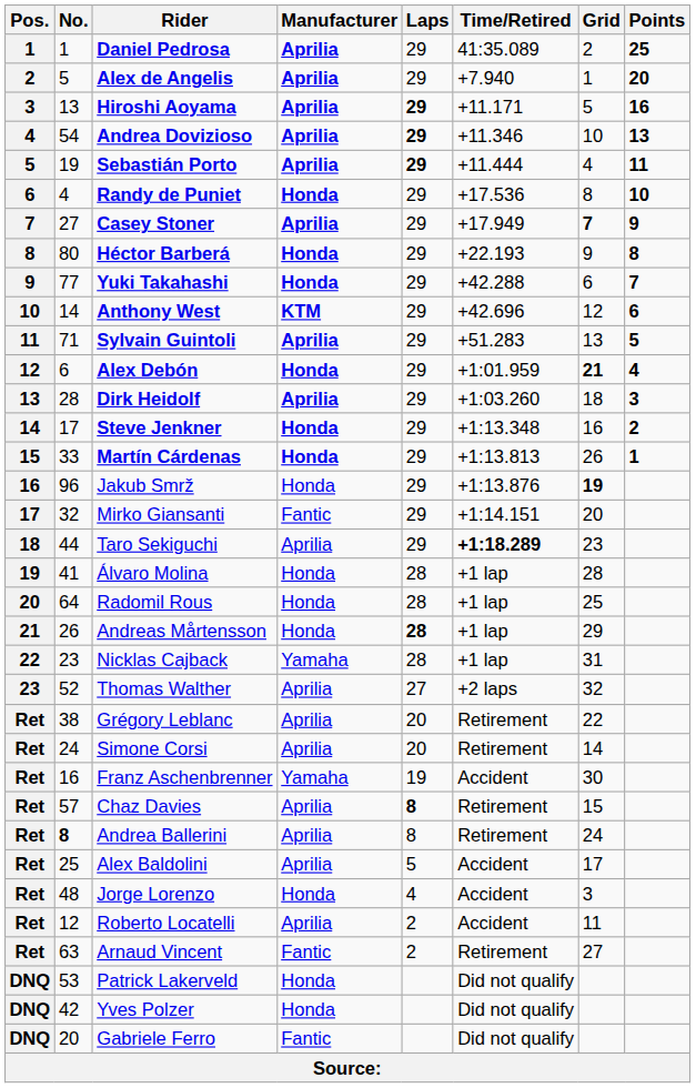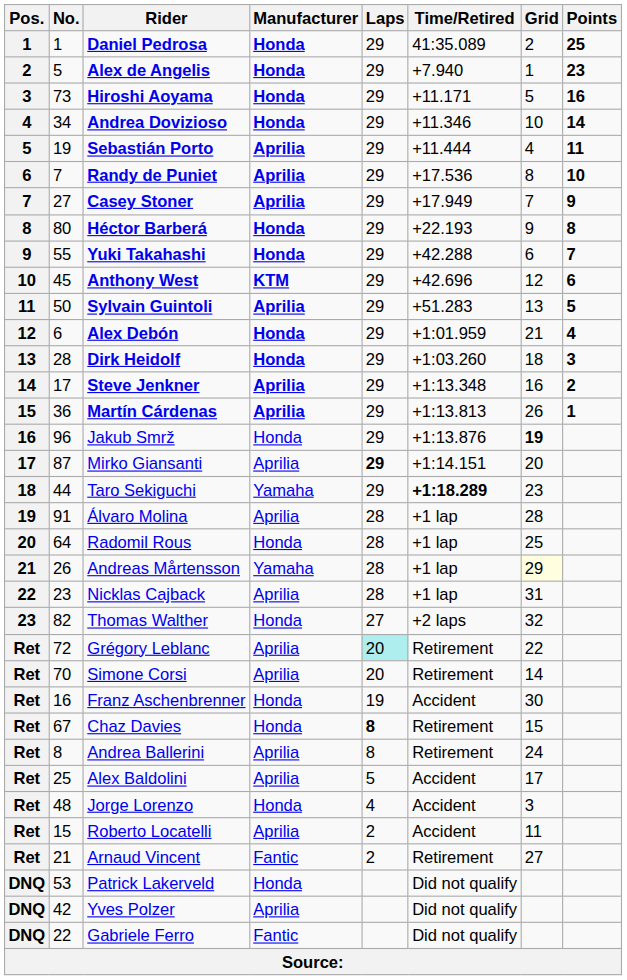 <table class="wikitable" style="font-size: 95%;">
 <tr>
 <th>Pos.</th>
 <th>No.</th>
 <th>Rider</th>
 <th>Manufacturer</th>
 <th>Laps</th>
 <th>Time/Retired</th>
 <th>Grid</th>
 <th>Points</th>
 </tr>
 <tr>
 <th>1</th>
 <td>1</td>
 <td> <strong><a href='#'>Daniel Pedrosa</a></strong></td>
-<td><strong><a href='#'>Aprilia</a></strong></td>
+<td><strong><a href='#'>Honda</a></strong></td>
 <td>29</td>
 <td>41:35.089</td>
 <td>2</td>
 <td><strong>25</strong></td>
 </tr>
 <tr>
 <th>2</th>
 <td>5</td>
 <td> <strong><a href='#'>Alex de Angelis</a></strong></td>
-<td><strong><a href='#'>Aprilia</a></strong></td>
+<td><strong><a href='#'>Honda</a></strong></td>
 <td>29</td>
 <td>+7.940</td>
 <td>1</td>
-<td><strong>20</strong></td>
+<td><strong>23</strong></td>
 </tr>
 <tr>
 <th>3</th>
-<td>13</td>
+<td>73</td>
 <td> <strong><a href='#'>Hiroshi Aoyama</a></strong></td>
-<td><strong><a href='#'>Aprilia</a></strong></td>
-<td><strong>29</strong></td>
+<td><strong><a href='#'>Honda</a></strong></td>
+<td>29</td>
 <td>+11.171</td>
 <td>5</td>
 <td><strong>16</strong></td>
 </tr>
 <tr>
 <th>4</th>
-<td>54</td>
+<td>34</td>
 <td> <strong><a href='#'>Andrea Dovizioso</a></strong></td>
-<td><strong><a href='#'>Aprilia</a></strong></td>
-<td><strong>29</strong></td>
+<td><strong><a href='#'>Honda</a></strong></td>
+<td>29</td>
 <td>+11.346</td>
 <td>10</td>
-<td><strong>13</strong></td>
+<td><strong>14</strong></td>
 </tr>
 <tr>
 <th>5</th>
 <td>19</td>
 <td> <strong><a href='#'>Sebastián Porto</a></strong></td>
 <td><strong><a href='#'>Aprilia</a></strong></td>
-<td><strong>29</strong></td>
+<td>29</td>
 <td>+11.444</td>
 <td>4</td>
 <td><strong>11</strong></td>
 </tr>
 <tr>
 <th>6</th>
-<td>4</td>
+<td>7</td>
 <td> <strong><a href='#'>Randy de Puniet</a></strong></td>
-<td><strong><a href='#'>Honda</a></strong></td>
+<td><strong><a href='#'>Aprilia</a></strong></td>
 <td>29</td>
 <td>+17.536</td>
 <td>8</td>
 <td><strong>10</strong></td>
 </tr>
 <tr>
 <th>7</th>
 <td>27</td>
 <td> <strong><a href='#'>Casey Stoner</a></strong></td>
 <td><strong><a href='#'>Aprilia</a></strong></td>
 <td>29</td>
 <td>+17.949</td>
-<td><strong>7</strong></td>
+<td>7</td>
 <td><strong>9</strong></td>
 </tr>
 <tr>
 <th>8</th>
 <td>80</td>
 <td> <strong><a href='#'>Héctor Barberá</a></strong></td>
 <td><strong><a href='#'>Honda</a></strong></td>
 <td>29</td>
 <td>+22.193</td>
 <td>9</td>
 <td><strong>8</strong></td>
 </tr>
 <tr>
 <th>9</th>
-<td>77</td>
+<td>55</td>
 <td> <strong><a href='#'>Yuki Takahashi</a></strong></td>
 <td><strong><a href='#'>Honda</a></strong></td>
 <td>29</td>
 <td>+42.288</td>
 <td>6</td>
 <td><strong>7</strong></td>
 </tr>
 <tr>
 <th>10</th>
-<td>14</td>
+<td>45</td>
 <td> <strong><a href='#'>Anthony West</a></strong></td>
 <td><strong><a href='#'>KTM</a></strong></td>
 <td>29</td>
 <td>+42.696</td>
 <td>12</td>
 <td><strong>6</strong></td>
 </tr>
 <tr>
 <th>11</th>
-<td>71</td>
+<td>50</td>
 <td> <strong><a href='#'>Sylvain Guintoli</a></strong></td>
 <td><strong><a href='#'>Aprilia</a></strong></td>
 <td>29</td>
 <td>+51.283</td>
 <td>13</td>
 <td><strong>5</strong></td>
 </tr>
 <tr>
 <th>12</th>
 <td>6</td>
 <td> <strong><a href='#'>Alex Debón</a></strong></td>
 <td><strong><a href='#'>Honda</a></strong></td>
 <td>29</td>
 <td>+1:01.959</td>
-<td><strong>21</strong></td>
+<td>21</td>
 <td><strong>4</strong></td>
 </tr>
 <tr>
 <th>13</th>
 <td>28</td>
 <td> <strong><a href='#'>Dirk Heidolf</a></strong></td>
-<td><strong><a href='#'>Aprilia</a></strong></td>
+<td><strong><a href='#'>Honda</a></strong></td>
 <td>29</td>
 <td>+1:03.260</td>
 <td>18</td>
 <td><strong>3</strong></td>
 </tr>
 <tr>
 <th>14</th>
 <td>17</td>
 <td> <strong><a href='#'>Steve Jenkner</a></strong></td>
-<td><strong><a href='#'>Honda</a></strong></td>
+<td><strong><a href='#'>Aprilia</a></strong></td>
 <td>29</td>
 <td>+1:13.348</td>
 <td>16</td>
 <td><strong>2</strong></td>
 </tr>
 <tr>
 <th>15</th>
-<td>33</td>
+<td>36</td>
 <td> <strong><a href='#'>Martín Cárdenas</a></strong></td>
-<td><strong><a href='#'>Honda</a></strong></td>
+<td><strong><a href='#'>Aprilia</a></strong></td>
 <td>29</td>
 <td>+1:13.813</td>
 <td>26</td>
 <td><strong>1</strong></td>
 </tr>
 <tr>
 <th>16</th>
 <td>96</td>
 <td> <a href='#'>Jakub Smrž</a></td>
 <td><a href='#'>Honda</a></td>
 <td>29</td>
 <td>+1:13.876</td>
 <td><strong>19</strong></td>
 <td></td>
 </tr>
 <tr>
 <th>17</th>
-<td>32</td>
+<td>87</td>
 <td> <a href='#'>Mirko Giansanti</a></td>
-<td><a href='#'>Fantic</a></td>
-<td>29</td>
+<td><a href='#'>Aprilia</a></td>
+<td><strong>29</strong></td>
 <td>+1:14.151</td>
 <td>20</td>
 <td></td>
 </tr>
 <tr>
 <th>18</th>
 <td>44</td>
 <td> <a href='#'>Taro Sekiguchi</a></td>
-<td><a href='#'>Aprilia</a></td>
+<td><a href='#'>Yamaha</a></td>
 <td>29</td>
 <td><strong>+1:18.289</strong></td>
 <td>23</td>
 <td></td>
 </tr>
 <tr>
 <th>19</th>
-<td>41</td>
+<td>91</td>
 <td> <a href='#'>Álvaro Molina</a></td>
-<td><a href='#'>Honda</a></td>
+<td><a href='#'>Aprilia</a></td>
 <td>28</td>
 <td>+1 lap</td>
 <td>28</td>
 <td></td>
 </tr>
 <tr>
 <th>20</th>
 <td>64</td>
 <td> <a href='#'>Radomil Rous</a></td>
 <td><a href='#'>Honda</a></td>
 <td>28</td>
 <td>+1 lap</td>
 <td>25</td>
 <td></td>
 </tr>
 <tr>
 <th>21</th>
 <td>26</td>
 <td> <a href='#'>Andreas Mårtensson</a></td>
-<td><a href='#'>Honda</a></td>
-<td><strong>28</strong></td>
+<td><a href='#'>Yamaha</a></td>
+<td>28</td>
 <td>+1 lap</td>
-<td>29</td>
+<td style="background: lightyellow;">29</td>
 <td></td>
 </tr>
 <tr>
 <th>22</th>
 <td>23</td>
 <td> <a href='#'>Nicklas Cajback</a></td>
-<td><a href='#'>Yamaha</a></td>
+<td><a href='#'>Aprilia</a></td>
 <td>28</td>
 <td>+1 lap</td>
 <td>31</td>
 <td></td>
 </tr>
 <tr>
 <th>23</th>
-<td>52</td>
+<td>82</td>
 <td> <a href='#'>Thomas Walther</a></td>
-<td><a href='#'>Aprilia</a></td>
+<td><a href='#'>Honda</a></td>
 <td>27</td>
 <td>+2 laps</td>
 <td>32</td>
 <td></td>
 </tr>
 <tr>
 <th>Ret</th>
-<td>38</td>
+<td>72</td>
 <td> <a href='#'>Grégory Leblanc</a></td>
 <td><a href='#'>Aprilia</a></td>
-<td>20</td>
+<td style="background: paleturquoise;">20</td>
 <td>Retirement</td>
 <td>22</td>
 <td></td>
 </tr>
 <tr>
 <th>Ret</th>
-<td>24</td>
+<td>70</td>
 <td> <a href='#'>Simone Corsi</a></td>
 <td><a href='#'>Aprilia</a></td>
 <td>20</td>
 <td>Retirement</td>
 <td>14</td>
 <td></td>
 </tr>
 <tr>
 <th>Ret</th>
 <td>16</td>
 <td> <a href='#'>Franz Aschenbrenner</a></td>
-<td><a href='#'>Yamaha</a></td>
+<td><a href='#'>Honda</a></td>
 <td>19</td>
 <td>Accident</td>
 <td>30</td>
 <td></td>
 </tr>
 <tr>
 <th>Ret</th>
-<td>57</td>
+<td>67</td>
 <td> <a href='#'>Chaz Davies</a></td>
-<td><a href='#'>Aprilia</a></td>
+<td><a href='#'>Honda</a></td>
 <td><strong>8</strong></td>
 <td>Retirement</td>
 <td>15</td>
 <td></td>
 </tr>
 <tr>
 <th>Ret</th>
-<td><strong>8</strong></td>
+<td>8</td>
 <td> <a href='#'>Andrea Ballerini</a></td>
 <td><a href='#'>Aprilia</a></td>
 <td>8</td>
 <td>Retirement</td>
 <td>24</td>
 <td></td>
 </tr>
 <tr>
 <th>Ret</th>
 <td>25</td>
 <td> <a href='#'>Alex Baldolini</a></td>
 <td><a href='#'>Aprilia</a></td>
 <td>5</td>
 <td>Accident</td>
 <td>17</td>
 <td></td>
 </tr>
 <tr>
 <th>Ret</th>
 <td>48</td>
 <td> <a href='#'>Jorge Lorenzo</a></td>
 <td><a href='#'>Honda</a></td>
 <td>4</td>
 <td>Accident</td>
 <td>3</td>
 <td></td>
 </tr>
 <tr>
 <th>Ret</th>
-<td>12</td>
+<td>15</td>
 <td> <a href='#'>Roberto Locatelli</a></td>
 <td><a href='#'>Aprilia</a></td>
 <td>2</td>
 <td>Accident</td>
 <td>11</td>
 <td></td>
 </tr>
 <tr>
 <th>Ret</th>
-<td>63</td>
+<td>21</td>
 <td> <a href='#'>Arnaud Vincent</a></td>
 <td><a href='#'>Fantic</a></td>
 <td>2</td>
 <td>Retirement</td>
 <td>27</td>
 <td></td>
 </tr>
 <tr>
 <th>DNQ</th>
 <td>53</td>
 <td> <a href='#'>Patrick Lakerveld</a></td>
 <td><a href='#'>Honda</a></td>
 <td></td>
 <td>Did not qualify</td>
 <td></td>
 <td></td>
 </tr>
 <tr>
 <th>DNQ</th>
 <td>42</td>
 <td> <a href='#'>Yves Polzer</a></td>
-<td><a href='#'>Honda</a></td>
+<td><a href='#'>Aprilia</a></td>
 <td></td>
 <td>Did not qualify</td>
 <td></td>
 <td></td>
 </tr>
 <tr>
 <th>DNQ</th>
-<td>20</td>
+<td>22</td>
 <td> <a href='#'>Gabriele Ferro</a></td>
 <td><a href='#'>Fantic</a></td>
 <td></td>
 <td>Did not qualify</td>
 <td></td>
 <td></td>
 </tr>
 <tr>
 <th colspan=8>Source: </th>
 </tr>
 </table>
